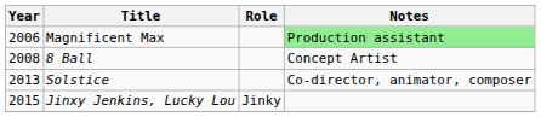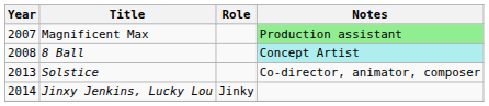 <table class="wikitable">
 <tr>
 <th>Year</th>
 <th>Title</th>
 <th>Role</th>
 <th>Notes</th>
 </tr>
 <tr>
-<td>2006</td>
+<td>2007</td>
 <td>Magnificent Max</td>
 <td></td>
 <td style="background: lightgreen;">Production assistant</td>
 </tr>
 <tr>
 <td>2008</td>
 <td><em>8 Ball</em></td>
 <td></td>
-<td>Concept Artist</td>
+<td style="background: paleturquoise;">Concept Artist</td>
 </tr>
 <tr>
 <td>2013</td>
 <td><em>Solstice</em></td>
 <td></td>
 <td>Co-director, animator, composer</td>
 </tr>
 <tr>
-<td>2015</td>
+<td>2014</td>
 <td><em>Jinxy Jenkins, Lucky Lou</em></td>
 <td>Jinky</td>
 <td></td>
 </tr>
 <tr>
 </tr>
 </table>
